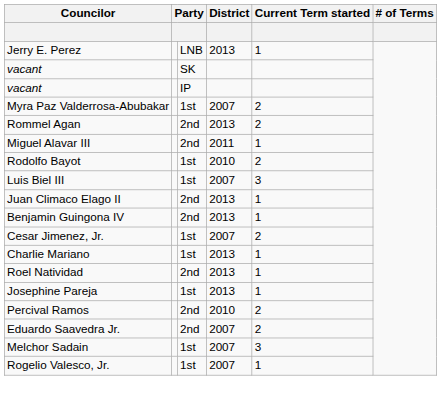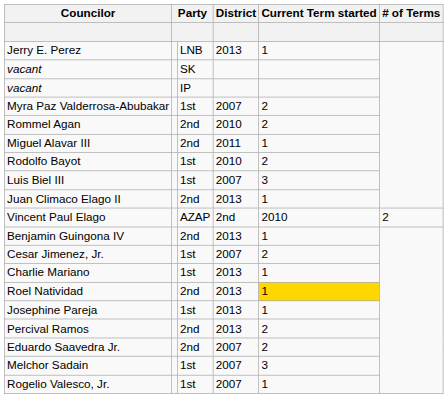 <table class=wikitable>
 <tr>
 <th>Councilor</th>
 <th colspan=2>Party</th>
 <th>District</th>
 <th>Current Term  started</th>
 <th># of Terms</th>
 </tr>
 <tr>
 <th><br> </th>
 <th colspan=2></th>
 <th></th>
 <th></th>
 <th></th>
 </tr>
 <tr>
 <td>Jerry E. Perez</td>
 <td></td>
 <td>LNB</td>
 <td>2013</td>
 <td>1</td>
 </tr>
 <tr>
 <td><em>vacant</em></td>
 <td></td>
 <td>SK</td>
 <td></td>
 <td></td>
 </tr>
 <tr>
 <td><em>vacant</em></td>
 <td></td>
 <td>IP</td>
 <td></td>
 <td></td>
 </tr>
 <tr>
 <td>Myra Paz Valderrosa-Abubakar</td>
 <td></td>
 <td>1st</td>
 <td>2007</td>
 <td>2</td>
 </tr>
 <tr>
 <td>Rommel Agan</td>
 <td></td>
 <td>2nd</td>
-<td>2013</td>
+<td>2010</td>
 <td>2</td>
 </tr>
 <tr>
 <td>Miguel Alavar III</td>
 <td></td>
 <td>2nd</td>
 <td>2011</td>
 <td>1</td>
 </tr>
 <tr>
 <td>Rodolfo Bayot</td>
 <td></td>
 <td>1st</td>
 <td>2010</td>
 <td>2</td>
 </tr>
 <tr>
 <td>Luis Biel III</td>
 <td></td>
 <td>1st</td>
 <td>2007</td>
 <td>3</td>
 </tr>
 <tr>
 <td>Juan Climaco Elago II</td>
 <td></td>
 <td>2nd</td>
 <td>2013</td>
 <td>1</td>
 </tr>
 <tr>
+<td>Vincent Paul Elago</td>
+<td></td>
+<td>AZAP</td>
+<td>2nd</td>
+<td>2010</td>
+<td>2</td>
+</tr>
+<tr>
 <td>Benjamin Guingona IV</td>
 <td></td>
 <td>2nd</td>
 <td>2013</td>
 <td>1</td>
 </tr>
 <tr>
 <td>Cesar Jimenez, Jr.</td>
 <td></td>
 <td>1st</td>
 <td>2007</td>
 <td>2</td>
 </tr>
 <tr>
 <td>Charlie Mariano</td>
 <td></td>
 <td>1st</td>
 <td>2013</td>
 <td>1</td>
 </tr>
 <tr>
 <td>Roel Natividad</td>
 <td></td>
 <td>2nd</td>
 <td>2013</td>
-<td>1</td>
+<td style="background: gold;">1</td>
 </tr>
 <tr>
 <td>Josephine Pareja</td>
 <td></td>
 <td>1st</td>
 <td>2013</td>
 <td>1</td>
 </tr>
 <tr>
 <td>Percival Ramos</td>
 <td></td>
 <td>2nd</td>
-<td>2010</td>
+<td>2013</td>
 <td>2</td>
 </tr>
 <tr>
 <td>Eduardo Saavedra Jr.</td>
 <td></td>
 <td>2nd</td>
 <td>2007</td>
 <td>2</td>
 </tr>
 <tr>
 <td>Melchor Sadain</td>
 <td></td>
 <td>1st</td>
 <td>2007</td>
 <td>3</td>
 </tr>
 <tr>
 <td>Rogelio Valesco, Jr.</td>
 <td></td>
 <td>1st</td>
 <td>2007</td>
 <td>1</td>
 </tr>
 </table>
